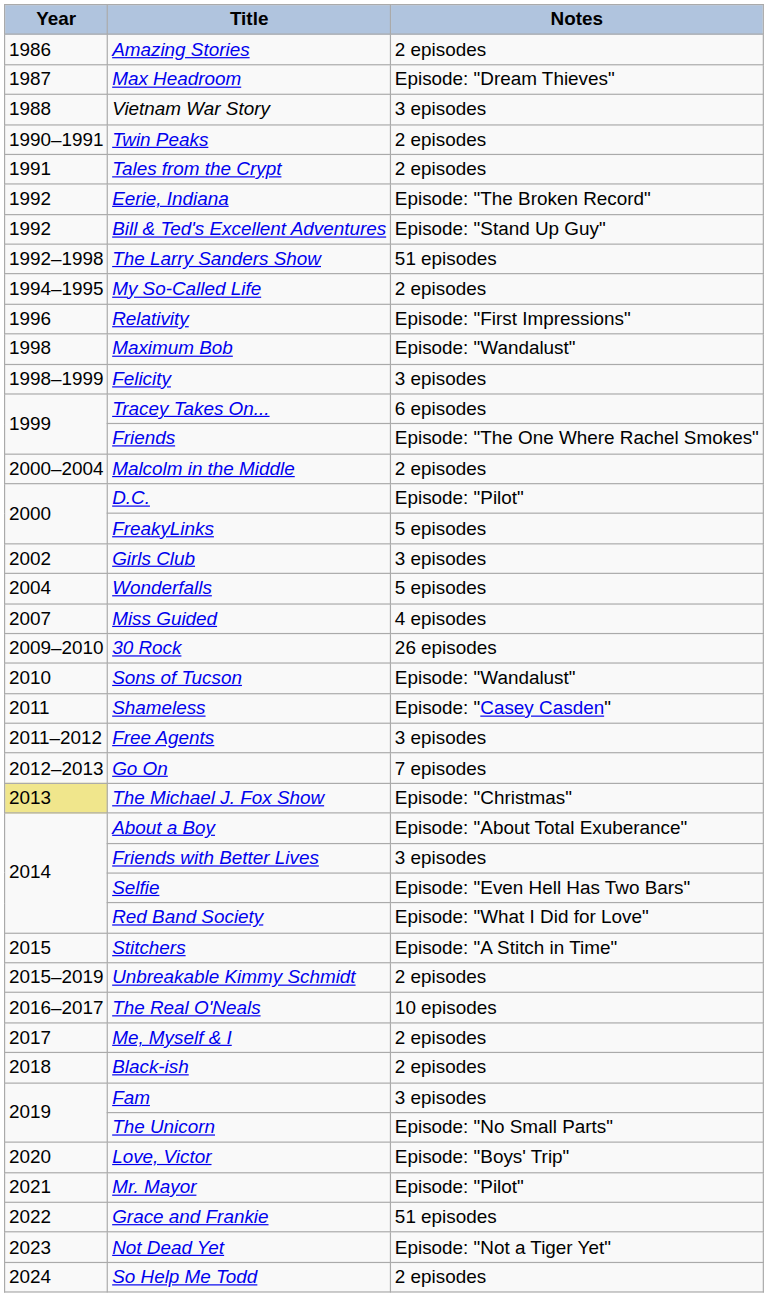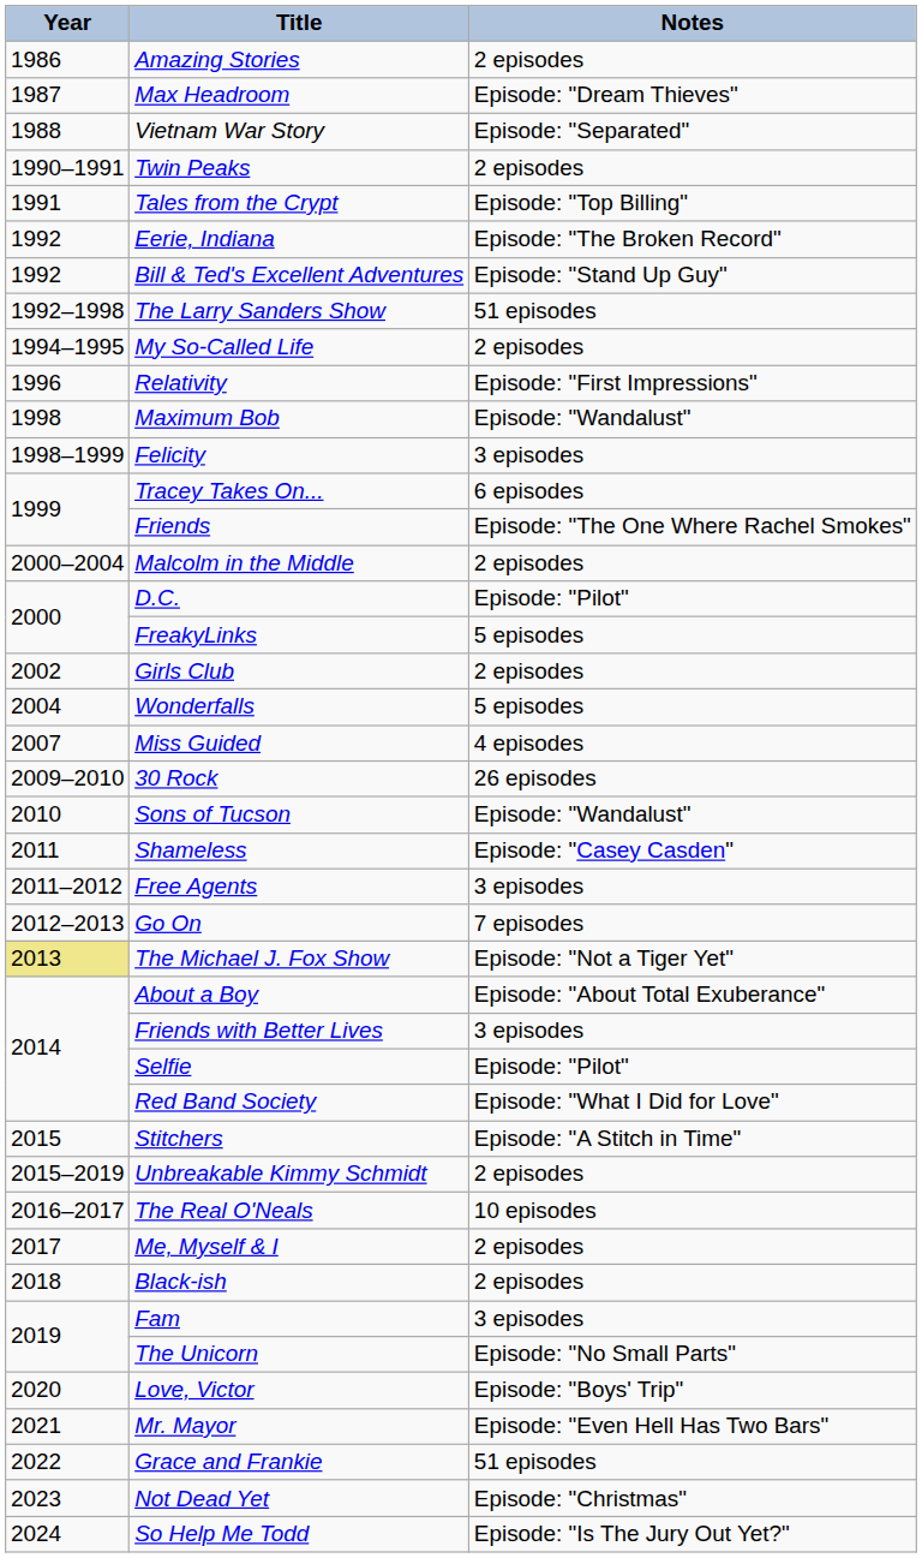 <table class="wikitable">
 <tr>
 <th style="background:#B0C4DE;">Year</th>
 <th style="background:#B0C4DE;">Title</th>
 <th style="background:#B0C4DE;">Notes</th>
 </tr>
 <tr>
 <td>1986</td>
 <td><em><a href='#'>Amazing Stories</a></em></td>
 <td>2 episodes</td>
 </tr>
 <tr>
 <td>1987</td>
 <td><em><a href='#'>Max Headroom</a></em></td>
 <td>Episode: "Dream Thieves"</td>
 </tr>
 <tr>
 <td>1988</td>
 <td><em>Vietnam War Story</em></td>
-<td>3 episodes</td>
+<td>Episode: "Separated"</td>
 </tr>
 <tr>
 <td>1990–1991</td>
 <td><em><a href='#'>Twin Peaks</a></em></td>
 <td>2 episodes</td>
 </tr>
 <tr>
 <td>1991</td>
 <td><em><a href='#'>Tales from the Crypt</a></em></td>
-<td>2 episodes</td>
+<td>Episode: "Top Billing"</td>
 </tr>
 <tr>
 <td>1992</td>
 <td><em><a href='#'>Eerie, Indiana</a></em></td>
 <td>Episode: "The Broken Record"</td>
 </tr>
 <tr>
 <td>1992</td>
 <td><em><a href='#'>Bill & Ted's Excellent Adventures</a></em></td>
 <td>Episode: "Stand Up Guy"</td>
 </tr>
 <tr>
 <td>1992–1998</td>
 <td><em><a href='#'>The Larry Sanders Show</a></em></td>
 <td>51 episodes</td>
 </tr>
 <tr>
 <td>1994–1995</td>
 <td><em><a href='#'>My So-Called Life</a></em></td>
 <td>2 episodes</td>
 </tr>
 <tr>
 <td>1996</td>
 <td><em><a href='#'>Relativity</a></em></td>
 <td>Episode: "First Impressions"</td>
 </tr>
 <tr>
 <td>1998</td>
 <td><em><a href='#'>Maximum Bob</a></em></td>
 <td>Episode: "Wandalust"</td>
 </tr>
 <tr>
 <td>1998–1999</td>
 <td><em><a href='#'>Felicity</a></em></td>
 <td>3 episodes</td>
 </tr>
 <tr>
 <td rowspan="2">1999</td>
 <td><em><a href='#'>Tracey Takes On...</a></em></td>
 <td>6 episodes</td>
 </tr>
 <tr>
 <td><em><a href='#'>Friends</a></em></td>
 <td>Episode: "The One Where Rachel Smokes"</td>
 </tr>
 <tr>
 <td>2000–2004</td>
 <td><em><a href='#'>Malcolm in the Middle</a></em></td>
 <td>2 episodes</td>
 </tr>
 <tr>
 <td rowspan="2">2000</td>
 <td><em><a href='#'>D.C.</a></em></td>
 <td>Episode: "Pilot"</td>
 </tr>
 <tr>
 <td><em><a href='#'>FreakyLinks</a></em></td>
 <td>5 episodes</td>
 </tr>
 <tr>
 <td>2002</td>
 <td><em><a href='#'>Girls Club</a></em></td>
-<td>3 episodes</td>
+<td>2 episodes</td>
 </tr>
 <tr>
 <td>2004</td>
 <td><em><a href='#'>Wonderfalls</a></em></td>
 <td>5 episodes</td>
 </tr>
 <tr>
 <td>2007</td>
 <td><em><a href='#'>Miss Guided</a></em></td>
 <td>4 episodes</td>
 </tr>
 <tr>
 <td>2009–2010</td>
 <td><em><a href='#'>30 Rock</a></em></td>
 <td>26 episodes</td>
 </tr>
 <tr>
 <td>2010</td>
 <td><em><a href='#'>Sons of Tucson</a></em></td>
 <td>Episode: "Wandalust"</td>
 </tr>
 <tr>
 <td>2011</td>
 <td><em><a href='#'>Shameless</a></em></td>
 <td>Episode: "<a href='#'>Casey Casden</a>"</td>
 </tr>
 <tr>
 <td>2011–2012</td>
 <td><em><a href='#'>Free Agents</a></em></td>
 <td>3 episodes</td>
 </tr>
 <tr>
 <td>2012–2013</td>
 <td><em><a href='#'>Go On</a></em></td>
 <td>7 episodes</td>
 </tr>
 <tr>
 <td style="background: khaki;">2013</td>
 <td><em><a href='#'>The Michael J. Fox Show</a></em></td>
-<td>Episode: "Christmas"</td>
+<td>Episode: "Not a Tiger Yet"</td>
 </tr>
 <tr>
 <td rowspan="4">2014</td>
 <td><em><a href='#'>About a Boy</a></em></td>
 <td>Episode: "About Total Exuberance"</td>
 </tr>
 <tr>
 <td><em><a href='#'>Friends with Better Lives</a></em></td>
 <td>3 episodes</td>
 </tr>
 <tr>
 <td><em><a href='#'>Selfie</a></em></td>
-<td>Episode: "Even Hell Has Two Bars"</td>
+<td>Episode: "Pilot"</td>
 </tr>
 <tr>
 <td><em><a href='#'>Red Band Society</a></em></td>
 <td>Episode: "What I Did for Love"</td>
 </tr>
 <tr>
 <td>2015</td>
 <td><em><a href='#'>Stitchers</a></em></td>
 <td>Episode: "A Stitch in Time"</td>
 </tr>
 <tr>
 <td>2015–2019</td>
 <td><em><a href='#'>Unbreakable Kimmy Schmidt</a></em></td>
 <td>2 episodes</td>
 </tr>
 <tr>
 <td>2016–2017</td>
 <td><em><a href='#'>The Real O'Neals</a></em></td>
 <td>10 episodes</td>
 </tr>
 <tr>
 <td>2017</td>
 <td><em><a href='#'>Me, Myself & I</a></em></td>
 <td>2 episodes</td>
 </tr>
 <tr>
 <td>2018</td>
 <td><em><a href='#'>Black-ish</a></em></td>
 <td>2 episodes</td>
 </tr>
 <tr>
 <td rowspan="2">2019</td>
 <td><em><a href='#'>Fam</a></em></td>
 <td>3 episodes</td>
 </tr>
 <tr>
 <td><em><a href='#'>The Unicorn</a></em></td>
 <td>Episode: "No Small Parts"</td>
 </tr>
 <tr>
 <td>2020</td>
 <td><em><a href='#'>Love, Victor</a></em></td>
 <td>Episode: "Boys' Trip"</td>
 </tr>
 <tr>
 <td>2021</td>
 <td><em><a href='#'>Mr. Mayor</a></em></td>
-<td>Episode: "Pilot"</td>
+<td>Episode: "Even Hell Has Two Bars"</td>
 </tr>
 <tr>
 <td>2022</td>
 <td><em><a href='#'>Grace and Frankie</a></em></td>
 <td>51 episodes</td>
 </tr>
 <tr>
 <td>2023</td>
 <td><em><a href='#'>Not Dead Yet</a></em></td>
-<td>Episode: "Not a Tiger Yet"</td>
+<td>Episode: "Christmas"</td>
 </tr>
 <tr>
 <td>2024</td>
 <td><em><a href='#'>So Help Me Todd</a></em></td>
-<td>2 episodes</td>
+<td>Episode: "Is The Jury Out Yet?"</td>
 </tr>
 </table>
